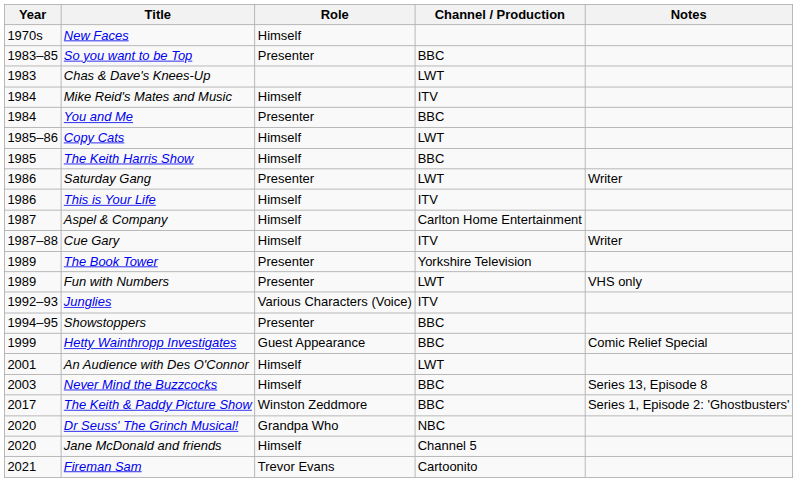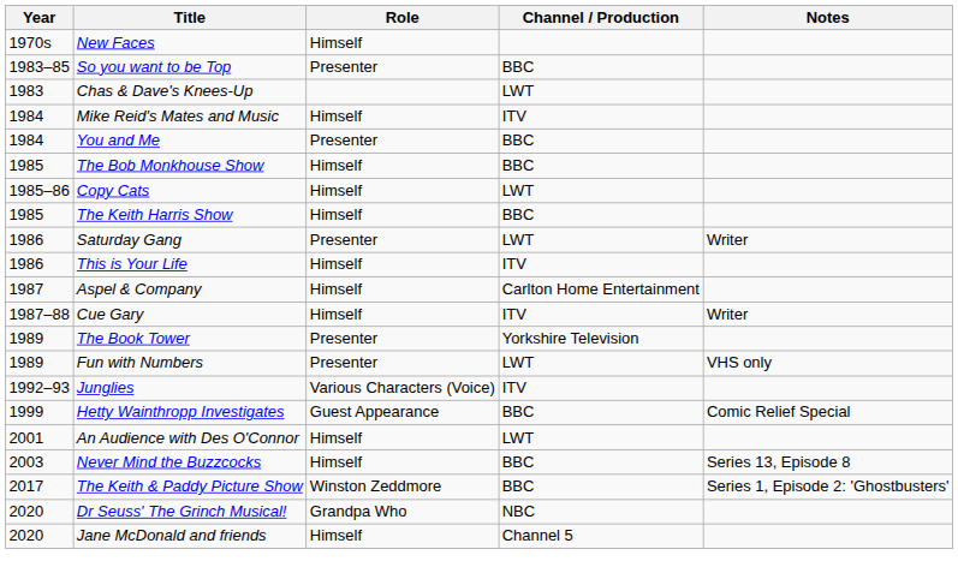 <table class="wikitable"|->
 <tr>
 <th>Year</th>
 <th>Title</th>
 <th>Role</th>
 <th>Channel / Production</th>
 <th>Notes</th>
 </tr>
 <tr>
 <td>1970s</td>
 <td><em><a href='#'>New Faces</a></em></td>
 <td>Himself</td>
 <td></td>
 <td></td>
 </tr>
 <tr>
 <td>1983–85</td>
 <td><em><a href='#'>So you want to be Top</a></em></td>
 <td>Presenter</td>
 <td>BBC</td>
 <td></td>
 </tr>
 <tr>
 <td>1983</td>
 <td><em>Chas & Dave's Knees-Up</em></td>
 <td></td>
 <td>LWT</td>
 <td></td>
 </tr>
 <tr>
 <td>1984</td>
 <td><em>Mike Reid's Mates and Music</em></td>
 <td>Himself</td>
 <td>ITV</td>
 <td></td>
 </tr>
 <tr>
 <td>1984</td>
 <td><em><a href='#'>You and Me</a></em></td>
 <td>Presenter</td>
+<td>BBC</td>
+<td></td>
+</tr>
+<tr>
+<td>1985</td>
+<td><em><a href='#'>The Bob Monkhouse Show</a></em></td>
+<td>Himself</td>
 <td>BBC</td>
 <td></td>
 </tr>
 <tr>
 <td>1985–86</td>
 <td><em><a href='#'>Copy Cats</a></em></td>
 <td>Himself</td>
 <td>LWT</td>
 <td></td>
 </tr>
 <tr>
 <td>1985</td>
 <td><em><a href='#'>The Keith Harris Show</a></em></td>
 <td>Himself</td>
 <td>BBC</td>
 <td></td>
 </tr>
 <tr>
 <td>1986</td>
 <td><em>Saturday Gang</em></td>
 <td>Presenter</td>
 <td>LWT</td>
 <td>Writer</td>
 </tr>
 <tr>
 <td>1986</td>
 <td><em><a href='#'>This is Your Life</a></em></td>
 <td>Himself</td>
 <td>ITV</td>
 <td></td>
 </tr>
 <tr>
 <td>1987</td>
 <td><em>Aspel & Company</em></td>
 <td>Himself</td>
 <td>Carlton Home Entertainment</td>
 <td></td>
 </tr>
 <tr>
 <td>1987–88</td>
 <td><em>Cue Gary</em></td>
 <td>Himself</td>
 <td>ITV</td>
 <td>Writer</td>
 </tr>
 <tr>
 <td>1989</td>
 <td><em><a href='#'>The Book Tower</a></em></td>
 <td>Presenter</td>
 <td>Yorkshire Television</td>
 <td></td>
 </tr>
 <tr>
 <td>1989</td>
 <td><em>Fun with Numbers</em></td>
 <td>Presenter</td>
 <td>LWT</td>
 <td>VHS only</td>
 </tr>
 <tr>
 <td>1992–93</td>
 <td><em><a href='#'>Junglies</a></em></td>
 <td>Various Characters (Voice)</td>
 <td>ITV</td>
 <td></td>
 </tr>
 <tr>
-<td>1994–95</td>
-<td><em>Showstoppers</em></td>
-<td>Presenter</td>
-<td>BBC</td>
-<td></td>
-</tr>
-<tr>
 <td>1999</td>
 <td><em><a href='#'>Hetty Wainthropp Investigates</a></em></td>
 <td>Guest Appearance</td>
 <td>BBC</td>
 <td>Comic Relief Special</td>
 </tr>
 <tr>
 <td>2001</td>
 <td><em>An Audience with Des O'Connor</em></td>
 <td>Himself</td>
 <td>LWT</td>
 <td></td>
 </tr>
 <tr>
 <td>2003</td>
 <td><em><a href='#'>Never Mind the Buzzcocks</a></em></td>
 <td>Himself</td>
 <td>BBC</td>
 <td>Series 13, Episode 8</td>
 </tr>
 <tr>
 <td>2017</td>
 <td><em><a href='#'>The Keith & Paddy Picture Show</a></em></td>
 <td>Winston Zeddmore</td>
 <td>BBC</td>
 <td>Series 1, Episode 2: 'Ghostbusters'</td>
 </tr>
 <tr>
 <td>2020</td>
 <td><em><a href='#'>Dr Seuss' The Grinch Musical!</a></em></td>
 <td>Grandpa Who</td>
 <td>NBC</td>
 <td></td>
 </tr>
 <tr>
 <td>2020</td>
 <td><em>Jane McDonald and friends</em></td>
 <td>Himself</td>
 <td>Channel 5</td>
 <td></td>
 </tr>
-<tr>
-<td>2021</td>
-<td><em><a href='#'>Fireman Sam</a></em></td>
-<td>Trevor Evans</td>
-<td>Cartoonito</td>
-<td></td>
-</tr>
 </table>
